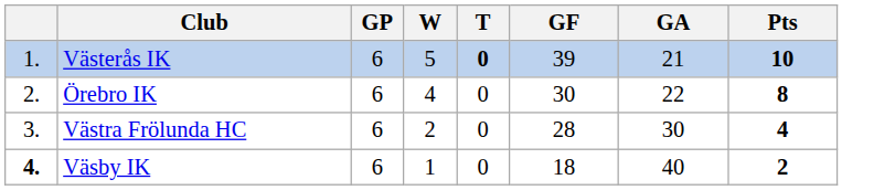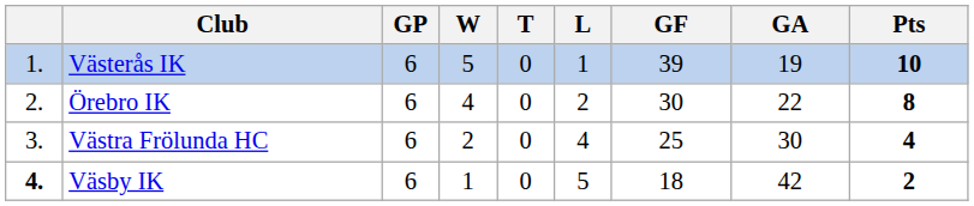 <table class="wikitable">
 <tr>
 <th width="30"></th>
 <th width="200">Club</th>
 <th width="30">GP</th>
 <th width="30">W</th>
 <th width="30">T</th>
+<th width="30">L</th>
 <th width="70">GF</th>
 <th width="70">GA</th>
 <th width="70">Pts</th>
 </tr>
 <tr bgcolor="#BCD2EE" align="center">
 <td>1.</td>
 <td align="left"><a href='#'>Västerås IK</a></td>
 <td>6</td>
 <td>5</td>
-<td><strong>0</strong></td>
+<td>0</td>
+<td>1</td>
 <td>39</td>
-<td>21</td>
+<td>19</td>
 <td><strong>10</strong></td>
 </tr>
 <tr bgcolor="#FFFFFF" align="center">
 <td>2.</td>
 <td align="left"><a href='#'>Örebro IK</a></td>
 <td>6</td>
 <td>4</td>
 <td>0</td>
+<td>2</td>
 <td>30</td>
 <td>22</td>
 <td><strong>8</strong></td>
 </tr>
 <tr bgcolor="#FFFFFF" align="center">
 <td>3.</td>
 <td align="left"><a href='#'>Västra Frölunda HC</a></td>
 <td>6</td>
 <td>2</td>
 <td>0</td>
-<td>28</td>
+<td>4</td>
+<td>25</td>
 <td>30</td>
 <td><strong>4</strong></td>
 </tr>
 <tr bgcolor="#FFFFFF" align="center">
 <td><strong>4.</strong></td>
 <td align="left"><a href='#'>Väsby IK</a></td>
 <td>6</td>
 <td>1</td>
 <td>0</td>
+<td>5</td>
 <td>18</td>
-<td>40</td>
+<td>42</td>
 <td><strong>2</strong></td>
 </tr>
 </table>
